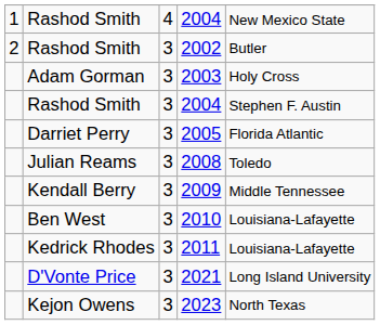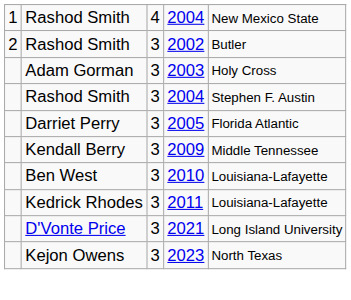 <table class="wikitable">
 <tr>
 </tr>
 <tr>
 <td>1</td>
 <td>Rashod Smith</td>
 <td>4</td>
 <td><a href='#'>2004</a></td>
 <td style="font-size:80%;">New Mexico State</td>
 </tr>
 <tr>
 <td>2</td>
 <td>Rashod Smith</td>
 <td>3</td>
 <td><a href='#'>2002</a></td>
 <td style="font-size:80%;">Butler</td>
 </tr>
 <tr>
 <td></td>
 <td>Adam Gorman</td>
 <td>3</td>
 <td><a href='#'>2003</a></td>
 <td style="font-size:80%;">Holy Cross</td>
 </tr>
 <tr>
 <td></td>
 <td>Rashod Smith</td>
 <td>3</td>
 <td><a href='#'>2004</a></td>
 <td style="font-size:80%;">Stephen F. Austin</td>
 </tr>
 <tr>
 <td></td>
 <td>Darriet Perry</td>
 <td>3</td>
 <td><a href='#'>2005</a></td>
 <td style="font-size:80%;">Florida Atlantic</td>
 </tr>
 <tr>
 <td></td>
-<td>Julian Reams</td>
-<td>3</td>
-<td><a href='#'>2008</a></td>
-<td style="font-size:80%;">Toledo</td>
-</tr>
-<tr>
-<td></td>
 <td>Kendall Berry</td>
 <td>3</td>
 <td><a href='#'>2009</a></td>
 <td style="font-size:80%;">Middle Tennessee</td>
 </tr>
 <tr>
 <td></td>
 <td>Ben West</td>
 <td>3</td>
 <td><a href='#'>2010</a></td>
 <td style="font-size:80%;">Louisiana-Lafayette</td>
 </tr>
 <tr>
 <td></td>
 <td>Kedrick Rhodes</td>
 <td>3</td>
 <td><a href='#'>2011</a></td>
 <td style="font-size:80%;">Louisiana-Lafayette</td>
 </tr>
 <tr>
 <td></td>
 <td><a href='#'>D'Vonte Price</a></td>
 <td>3</td>
 <td><a href='#'>2021</a></td>
 <td style="font-size:80%;">Long Island University</td>
 </tr>
 <tr>
 <td></td>
 <td>Kejon Owens</td>
 <td>3</td>
 <td><a href='#'>2023</a></td>
 <td style="font-size:80%;">North Texas</td>
 </tr>
 </table>
